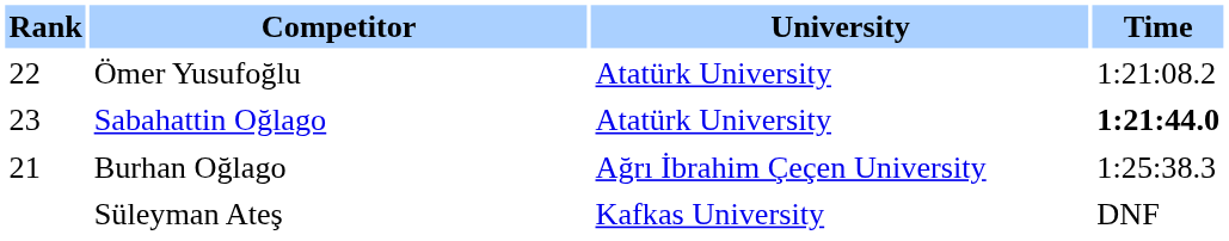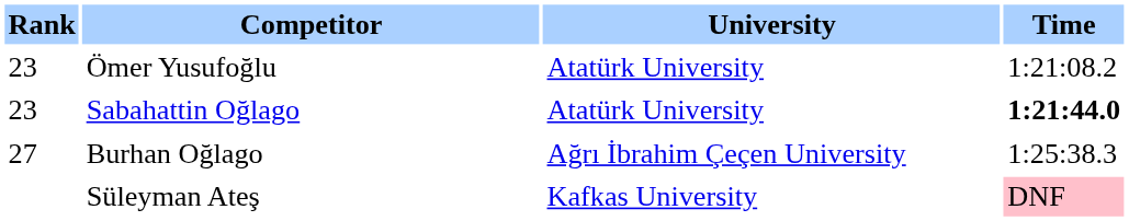 <table border="0" cellspacing="2" cellpadding="2">
 <tr bgcolor=AAD0FF>
 <th width=20>Rank</th>
 <th width=250>Competitor</th>
 <th width=250>University</th>
 <th width=50>Time</th>
 </tr>
 <tr>
-<td>22</td>
+<td>23</td>
 <td>Ömer Yusufoğlu</td>
 <td><a href='#'>Atatürk University</a></td>
 <td>1:21:08.2</td>
 </tr>
 <tr>
 <td>23</td>
 <td><a href='#'>Sabahattin Oğlago</a></td>
 <td><a href='#'>Atatürk University</a></td>
 <td><strong>1:21:44.0</strong></td>
 </tr>
 <tr>
-<td>21</td>
+<td>27</td>
 <td>Burhan Oğlago</td>
 <td><a href='#'>Ağrı İbrahim Çeçen University</a></td>
 <td>1:25:38.3</td>
 </tr>
 <tr>
 <td></td>
 <td>Süleyman Ateş</td>
 <td><a href='#'>Kafkas University</a></td>
-<td>DNF</td>
+<td style="background: pink;">DNF</td>
 </tr>
 </table>
